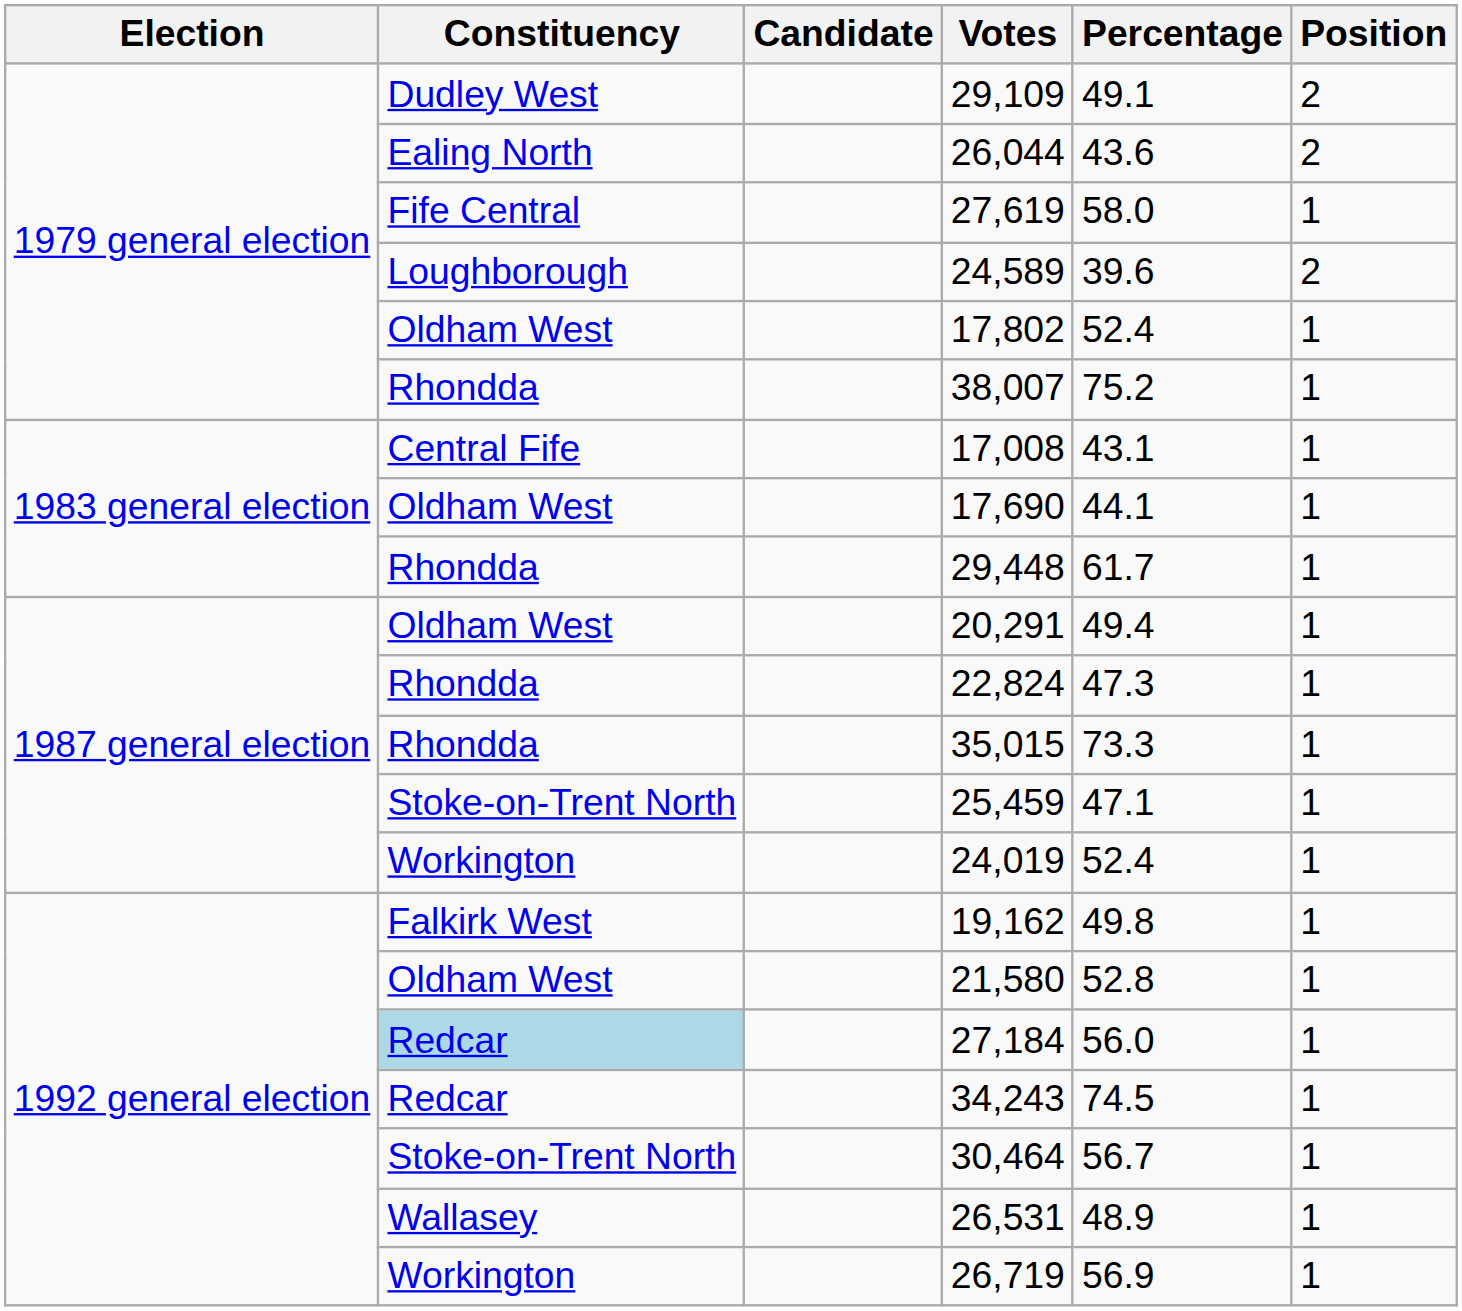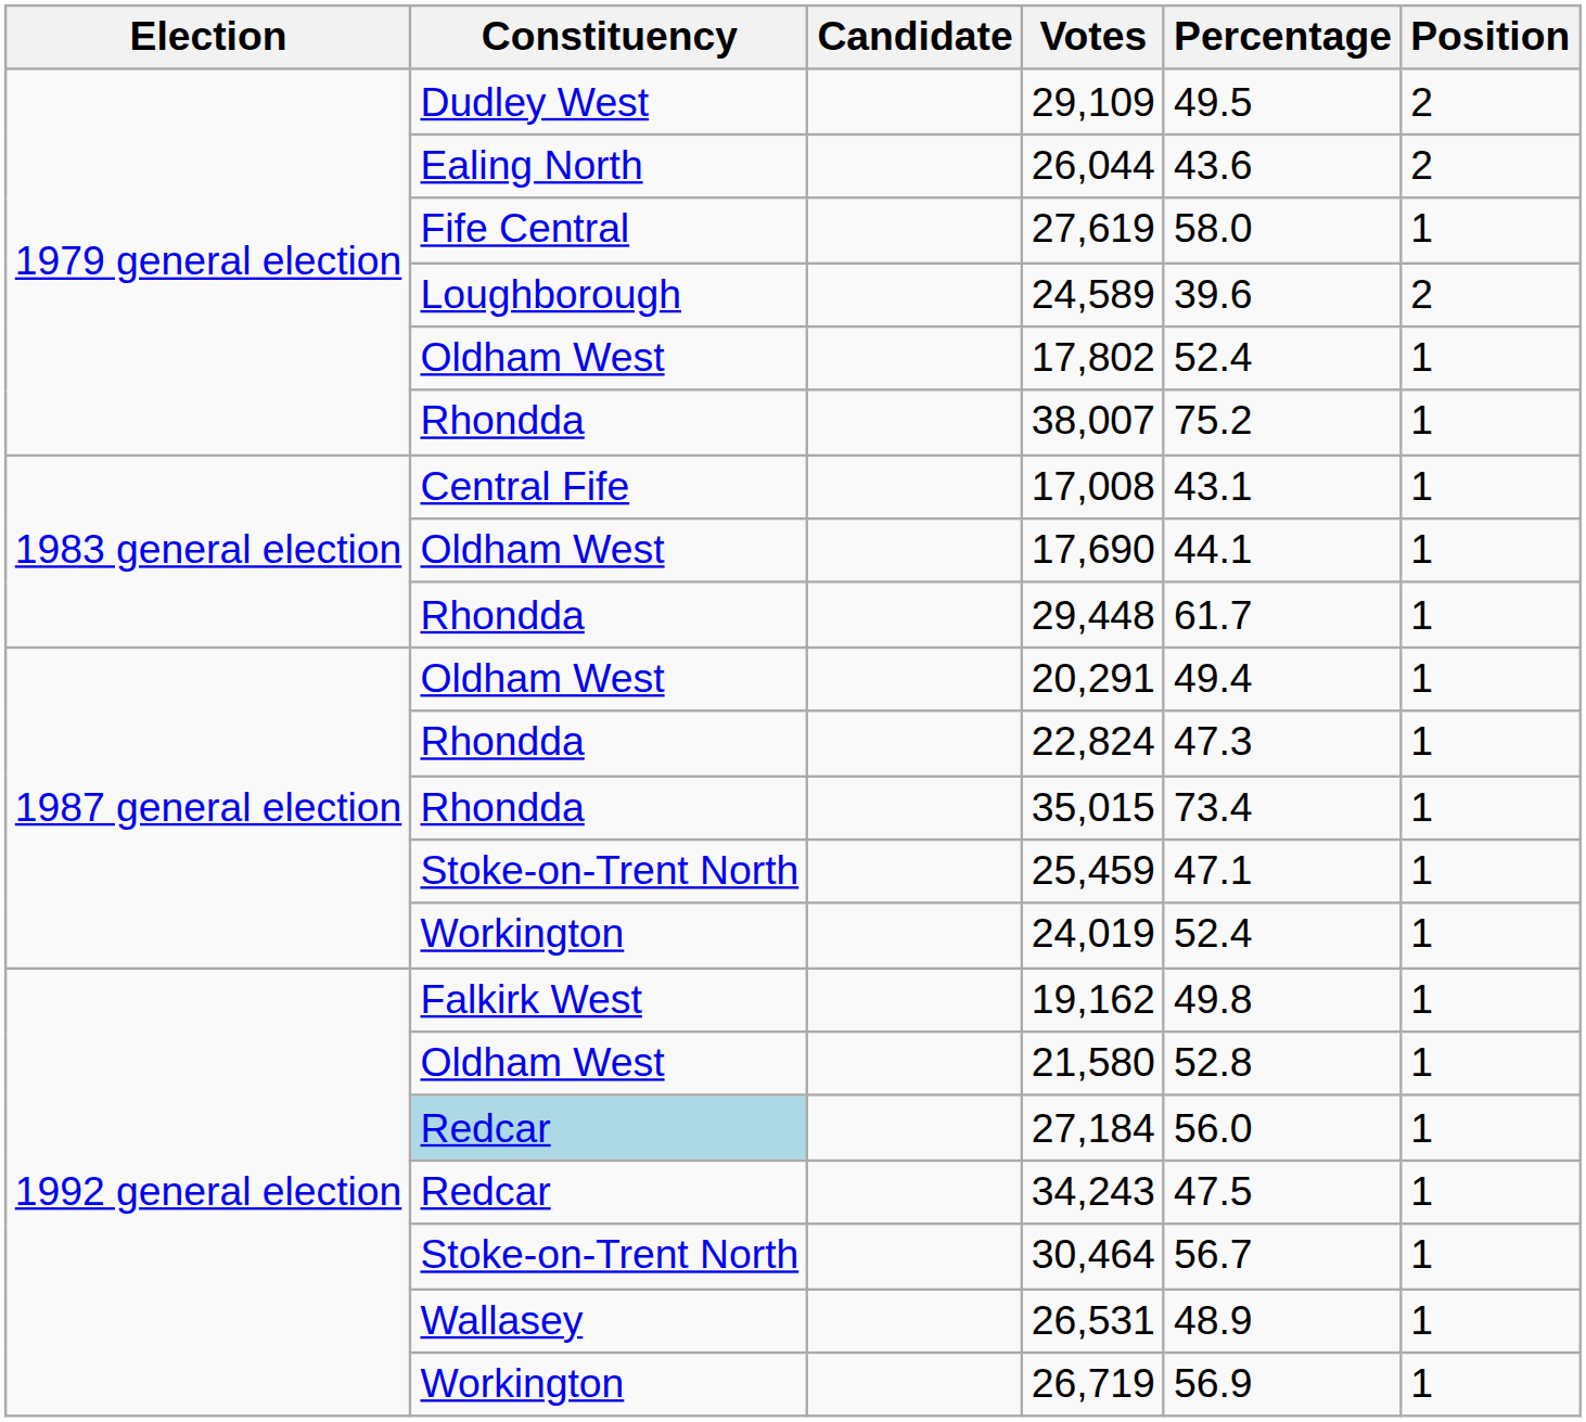 <table class="wikitable sortable">
 <tr>
 <th>Election</th>
 <th>Constituency</th>
 <th>Candidate</th>
 <th>Votes</th>
 <th>Percentage</th>
 <th>Position</th>
 </tr>
 <tr>
 <td rowspan=6><a href='#'>1979 general election</a></td>
 <td><a href='#'>Dudley West</a></td>
 <td></td>
 <td>29,109</td>
-<td>49.1</td>
+<td>49.5</td>
 <td>2</td>
 </tr>
 <tr>
 <td><a href='#'>Ealing North</a></td>
 <td></td>
 <td>26,044</td>
 <td>43.6</td>
 <td>2</td>
 </tr>
 <tr>
 <td><a href='#'>Fife Central</a></td>
 <td></td>
 <td>27,619</td>
 <td>58.0</td>
 <td>1</td>
 </tr>
 <tr>
 <td><a href='#'>Loughborough</a></td>
 <td></td>
 <td>24,589</td>
 <td>39.6</td>
 <td>2</td>
 </tr>
 <tr>
 <td><a href='#'>Oldham West</a></td>
 <td></td>
 <td>17,802</td>
 <td>52.4</td>
 <td>1</td>
 </tr>
 <tr>
 <td><a href='#'>Rhondda</a></td>
 <td></td>
 <td>38,007</td>
 <td>75.2</td>
 <td>1</td>
 </tr>
 <tr>
 <td rowspan=3><a href='#'>1983 general election</a></td>
 <td><a href='#'>Central Fife</a></td>
 <td></td>
 <td>17,008</td>
 <td>43.1</td>
 <td>1</td>
 </tr>
 <tr>
 <td><a href='#'>Oldham West</a></td>
 <td></td>
 <td>17,690</td>
 <td>44.1</td>
 <td>1</td>
 </tr>
 <tr>
 <td><a href='#'>Rhondda</a></td>
 <td></td>
 <td>29,448</td>
 <td>61.7</td>
 <td>1</td>
 </tr>
 <tr>
 <td rowspan=5><a href='#'>1987 general election</a></td>
 <td><a href='#'>Oldham West</a></td>
 <td></td>
 <td>20,291</td>
 <td>49.4</td>
 <td>1</td>
 </tr>
 <tr>
 <td><a href='#'>Rhondda</a></td>
 <td></td>
 <td>22,824</td>
 <td>47.3</td>
 <td>1</td>
 </tr>
 <tr>
 <td><a href='#'>Rhondda</a></td>
 <td></td>
 <td>35,015</td>
-<td>73.3</td>
+<td>73.4</td>
 <td>1</td>
 </tr>
 <tr>
 <td><a href='#'>Stoke-on-Trent North</a></td>
 <td></td>
 <td>25,459</td>
 <td>47.1</td>
 <td>1</td>
 </tr>
 <tr>
 <td><a href='#'>Workington</a></td>
 <td></td>
 <td>24,019</td>
 <td>52.4</td>
 <td>1</td>
 </tr>
 <tr>
 <td rowspan=7><a href='#'>1992 general election</a></td>
 <td><a href='#'>Falkirk West</a></td>
 <td></td>
 <td>19,162</td>
 <td>49.8</td>
 <td>1</td>
 </tr>
 <tr>
 <td><a href='#'>Oldham West</a></td>
 <td></td>
 <td>21,580</td>
 <td>52.8</td>
 <td>1</td>
 </tr>
 <tr>
 <td style="background: lightblue;"><a href='#'>Redcar</a></td>
 <td></td>
 <td>27,184</td>
 <td>56.0</td>
 <td>1</td>
 </tr>
 <tr>
 <td><a href='#'>Redcar</a></td>
 <td></td>
 <td>34,243</td>
-<td>74.5</td>
+<td>47.5</td>
 <td>1</td>
 </tr>
 <tr>
 <td><a href='#'>Stoke-on-Trent North</a></td>
 <td></td>
 <td>30,464</td>
 <td>56.7</td>
 <td>1</td>
 </tr>
 <tr>
 <td><a href='#'>Wallasey</a></td>
 <td></td>
 <td>26,531</td>
 <td>48.9</td>
 <td>1</td>
 </tr>
 <tr>
 <td><a href='#'>Workington</a></td>
 <td></td>
 <td>26,719</td>
 <td>56.9</td>
 <td>1</td>
 </tr>
 </table>
